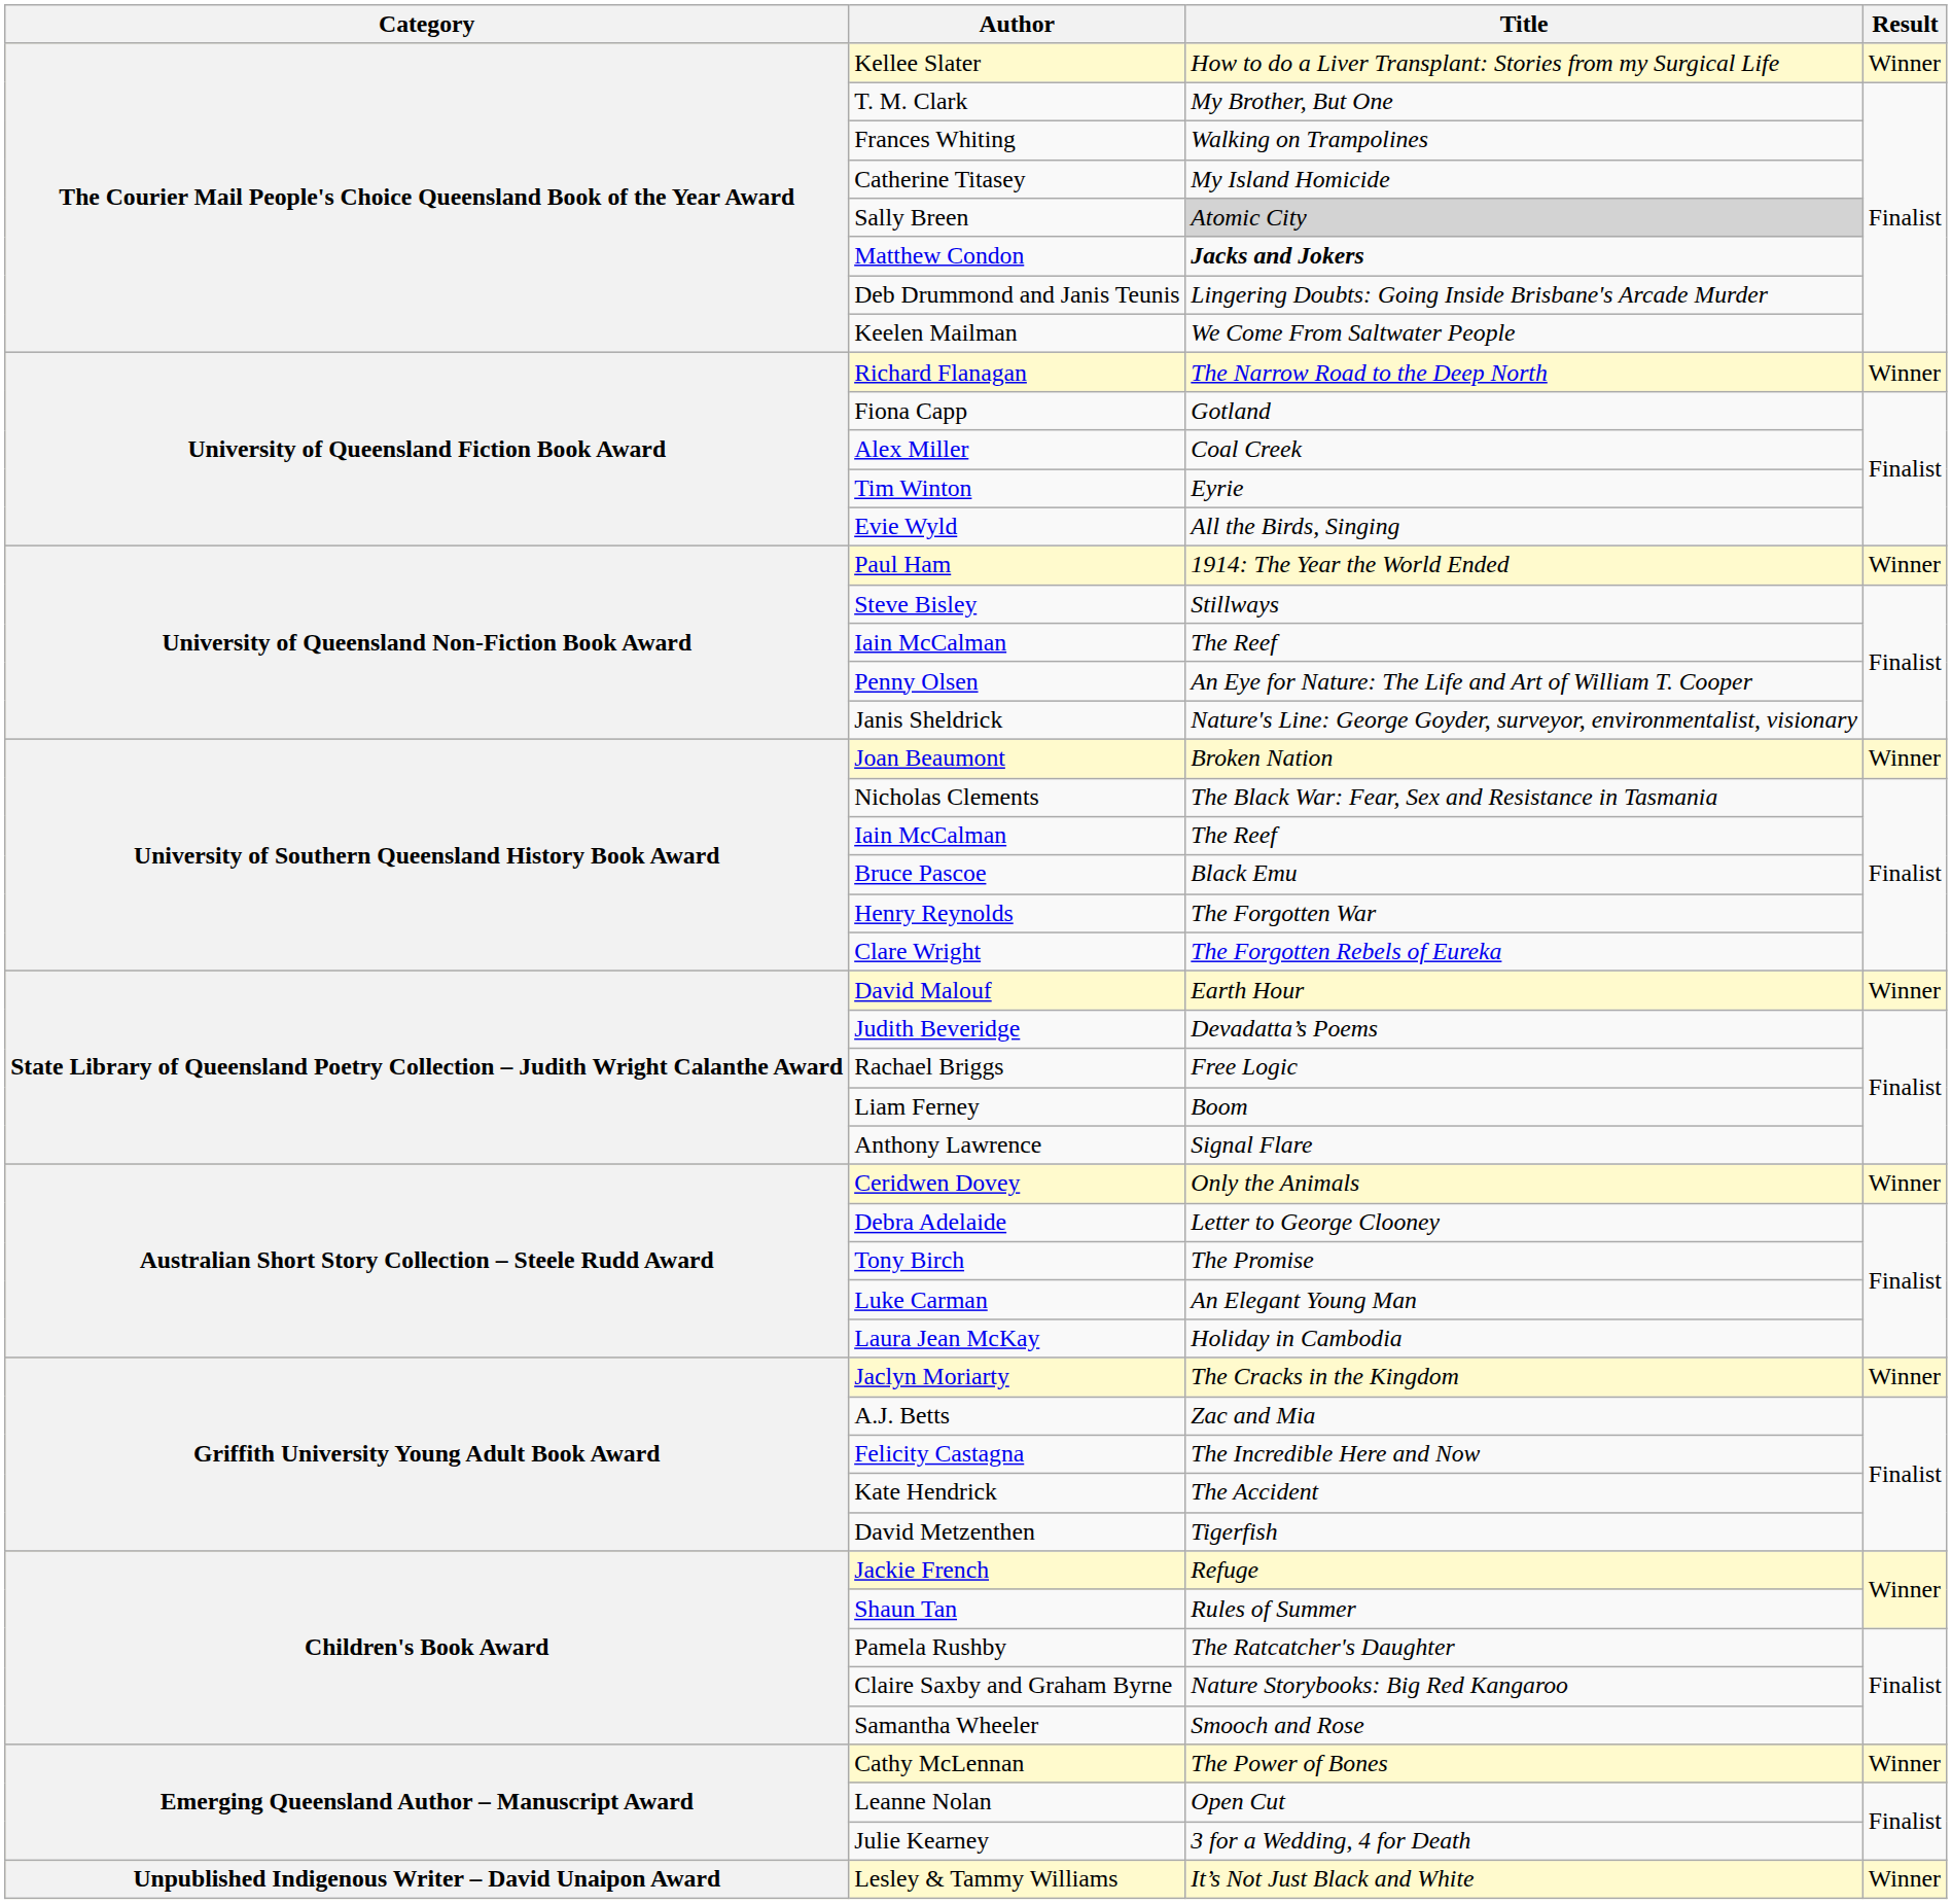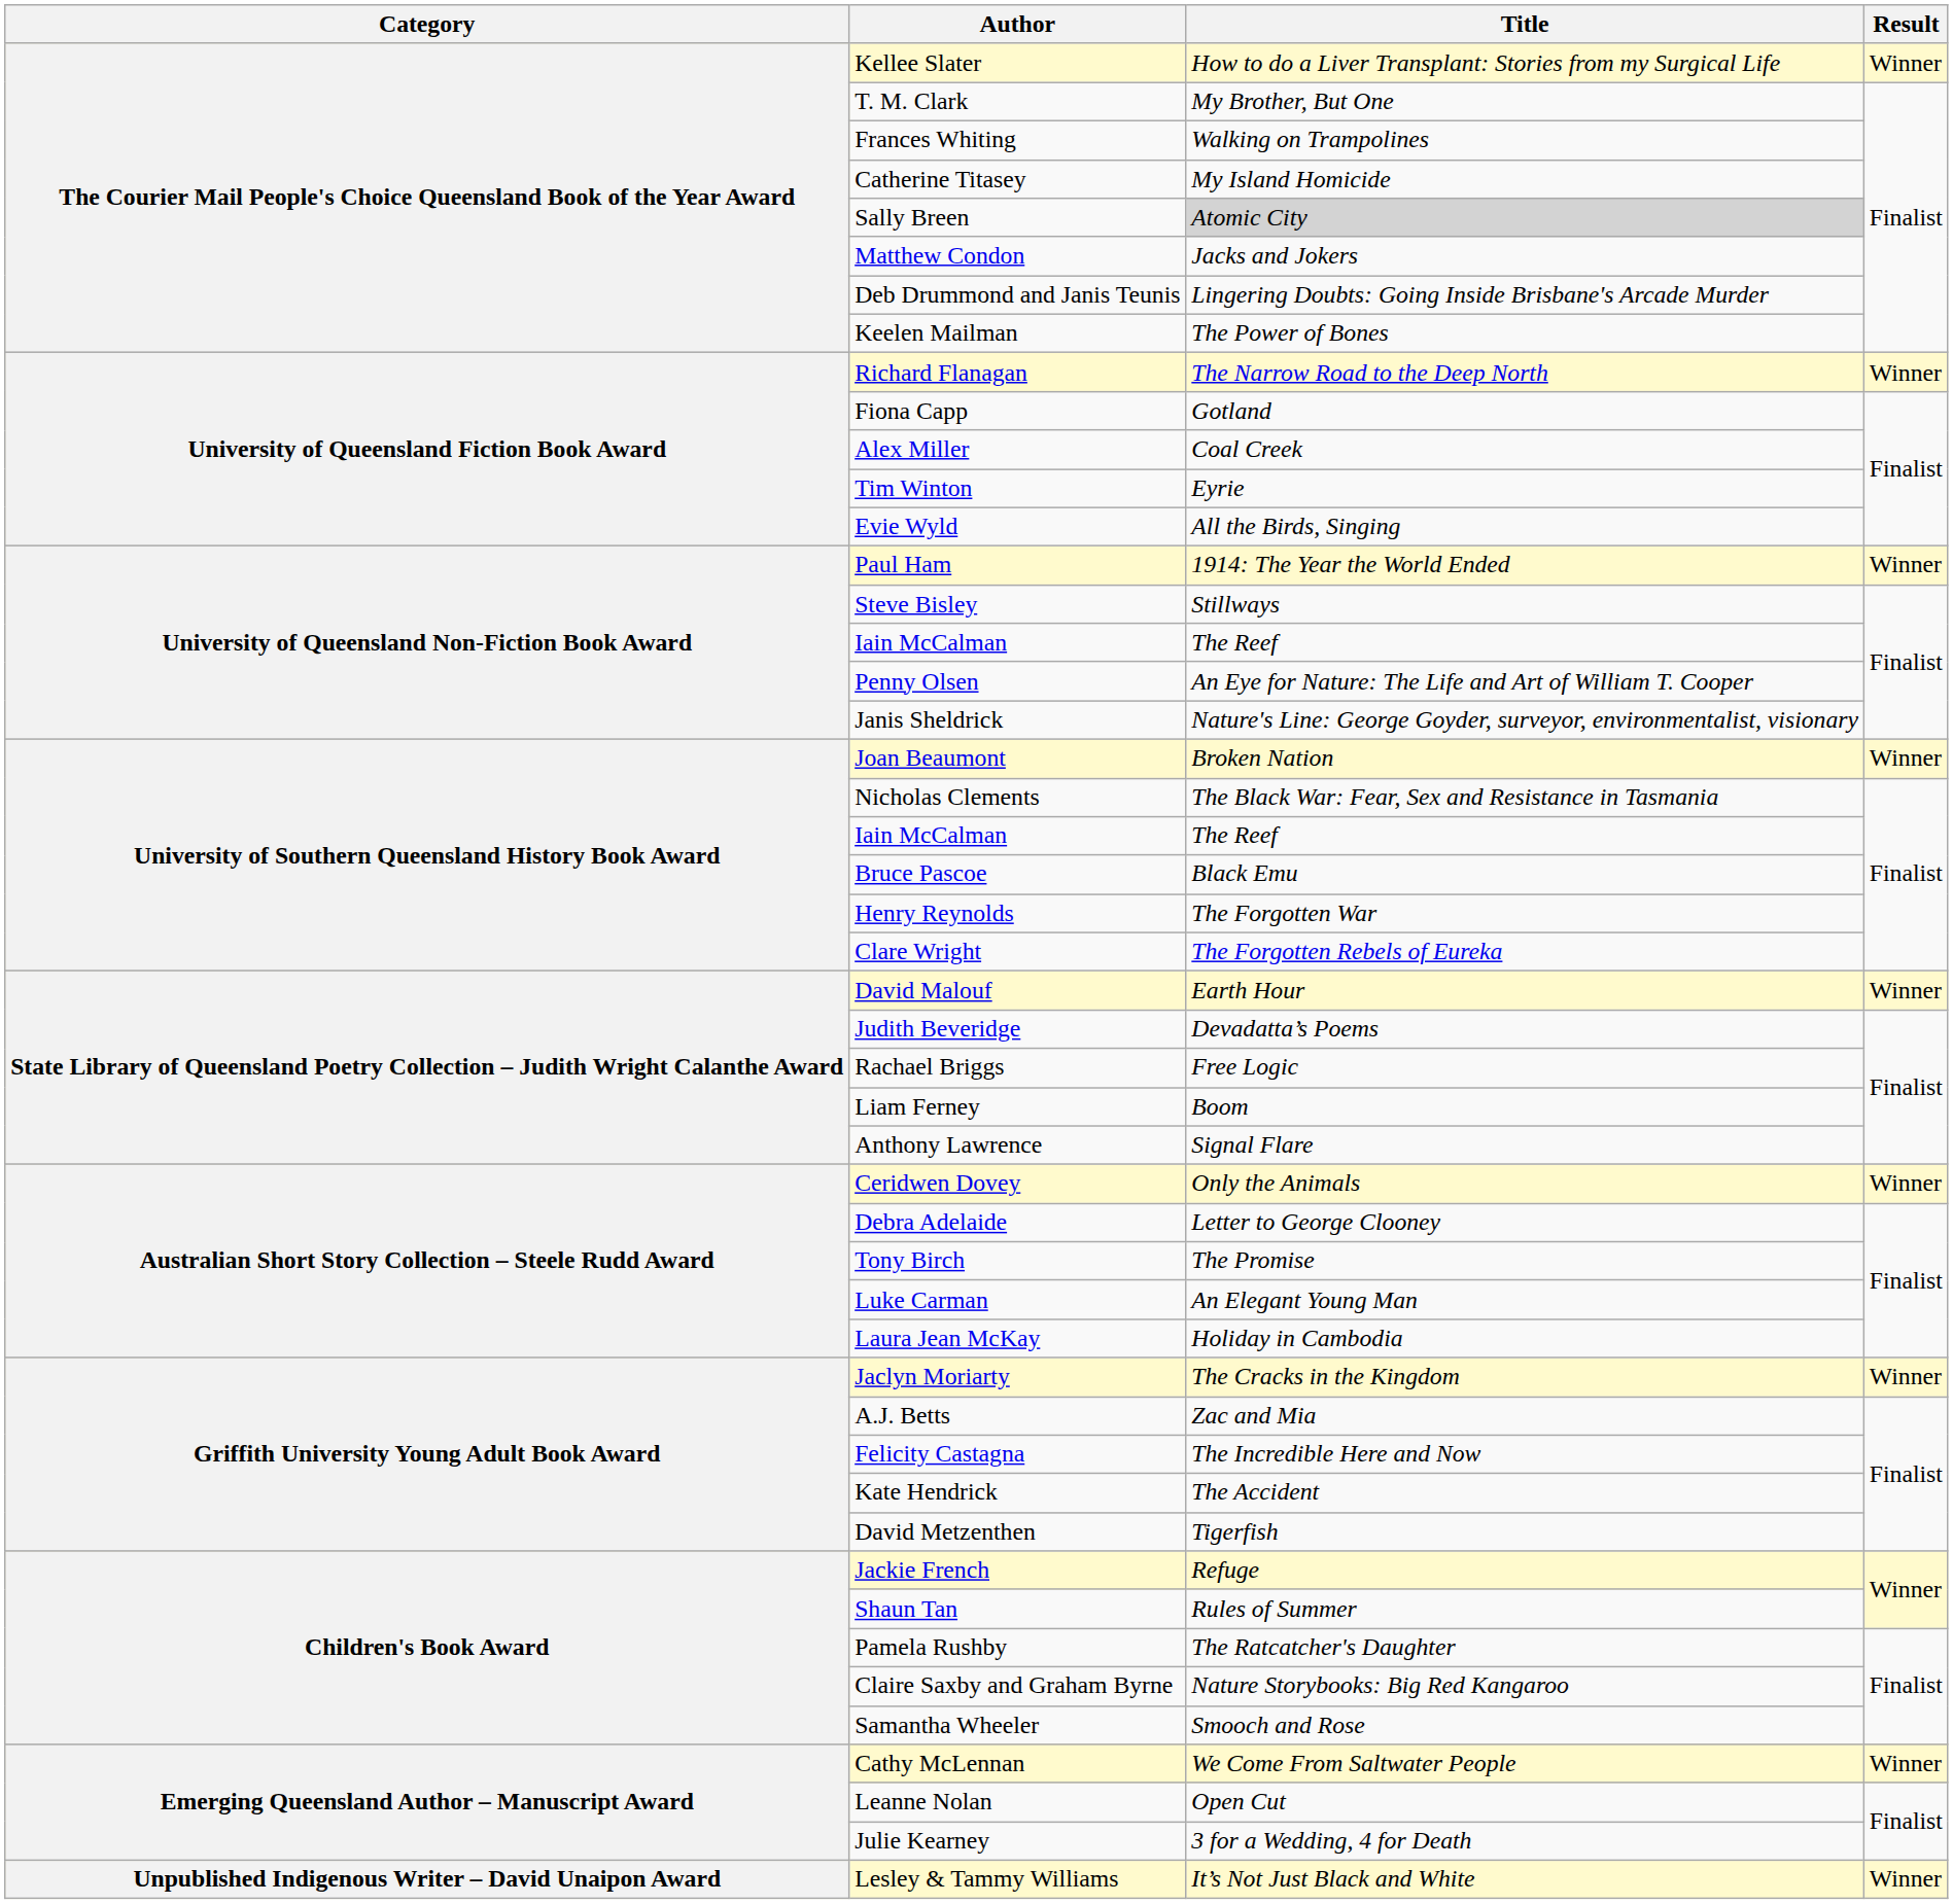 <table class="wikitable sortable">
 <tr>
 <th>Category</th>
 <th>Author</th>
 <th>Title</th>
 <th>Result</th>
 </tr>
 <tr style="background:LemonChiffon; color:black">
 <th rowspan="8">The Courier Mail People's Choice Queensland Book of the Year Award</th>
 <td>Kellee Slater</td>
 <td><em>How to do a Liver Transplant: Stories from my Surgical Life</em></td>
 <td>Winner</td>
 </tr>
 <tr>
 <td>T. M. Clark</td>
 <td><em>My Brother, But One</em></td>
 <td rowspan="7">Finalist</td>
 </tr>
 <tr>
 <td>Frances Whiting</td>
 <td><em>Walking on Trampolines</em></td>
 </tr>
 <tr>
 <td>Catherine Titasey</td>
 <td><em>My Island Homicide</em></td>
 </tr>
 <tr>
 <td>Sally Breen</td>
 <td style="background: lightgrey;"><em>Atomic City</em></td>
 </tr>
 <tr>
 <td><a href='#'>Matthew Condon</a></td>
-<td><strong><em>Jacks and Jokers</em></strong></td>
+<td><em>Jacks and Jokers</em></td>
 </tr>
 <tr>
 <td>Deb Drummond and Janis Teunis</td>
 <td><em>Lingering Doubts: Going Inside Brisbane's Arcade Murder</em></td>
 </tr>
 <tr>
 <td>Keelen Mailman</td>
-<td><em>We Come From Saltwater People</em></td>
+<td><em>The Power of Bones</em></td>
 </tr>
 <tr style="background:LemonChiffon; color:black">
 <th rowspan="5">University of Queensland Fiction Book Award</th>
 <td><a href='#'>Richard Flanagan</a></td>
 <td><em><a href='#'>The Narrow Road to the Deep North</a></em></td>
 <td>Winner</td>
 </tr>
 <tr>
 <td>Fiona Capp</td>
 <td><em>Gotland</em></td>
 <td rowspan="4">Finalist</td>
 </tr>
 <tr>
 <td><a href='#'>Alex Miller</a></td>
 <td><em>Coal Creek</em></td>
 </tr>
 <tr>
 <td><a href='#'>Tim Winton</a></td>
 <td><em>Eyrie</em></td>
 </tr>
 <tr>
 <td><a href='#'>Evie Wyld</a></td>
 <td><em>All the Birds, Singing</em></td>
 </tr>
 <tr style="background:LemonChiffon; color:black">
 <th rowspan="5">University of Queensland Non-Fiction Book Award</th>
 <td><a href='#'>Paul Ham</a></td>
 <td><em>1914: The Year the World Ended</em></td>
 <td>Winner</td>
 </tr>
 <tr>
 <td><a href='#'>Steve Bisley</a></td>
 <td><em>Stillways</em></td>
 <td rowspan="4">Finalist</td>
 </tr>
 <tr>
 <td><a href='#'>Iain McCalman</a></td>
 <td><em>The Reef</em></td>
 </tr>
 <tr>
 <td><a href='#'>Penny Olsen</a></td>
 <td><em>An Eye for Nature: The Life and Art of William T. Cooper</em></td>
 </tr>
 <tr>
 <td>Janis Sheldrick</td>
 <td><em>Nature's Line: George Goyder, surveyor, environmentalist, visionary</em></td>
 </tr>
 <tr style="background:LemonChiffon; color:black">
 <th rowspan="6">University of Southern Queensland History Book Award</th>
 <td><a href='#'>Joan Beaumont</a></td>
 <td><em>Broken Nation</em></td>
 <td>Winner</td>
 </tr>
 <tr>
 <td>Nicholas Clements</td>
 <td><em>The Black War: Fear, Sex and Resistance in Tasmania</em></td>
 <td rowspan="5">Finalist</td>
 </tr>
 <tr>
 <td><a href='#'>Iain McCalman</a></td>
 <td><em>The Reef</em></td>
 </tr>
 <tr>
 <td><a href='#'>Bruce Pascoe</a></td>
 <td><em>Black Emu</em></td>
 </tr>
 <tr>
 <td><a href='#'>Henry Reynolds</a></td>
 <td><em>The Forgotten War</em></td>
 </tr>
 <tr>
 <td><a href='#'>Clare Wright</a></td>
 <td><em><a href='#'>The Forgotten Rebels of Eureka</a></em></td>
 </tr>
 <tr style="background:LemonChiffon; color:black">
 <th rowspan="5">State Library of Queensland Poetry Collection – Judith Wright Calanthe Award</th>
 <td><a href='#'>David Malouf</a></td>
 <td><em>Earth Hour</em></td>
 <td>Winner</td>
 </tr>
 <tr>
 <td><a href='#'>Judith Beveridge</a></td>
 <td><em>Devadatta’s Poems</em></td>
 <td rowspan="4">Finalist</td>
 </tr>
 <tr>
 <td>Rachael Briggs</td>
 <td><em>Free Logic</em></td>
 </tr>
 <tr>
 <td>Liam Ferney</td>
 <td><em>Boom</em></td>
 </tr>
 <tr>
 <td>Anthony Lawrence</td>
 <td><em>Signal Flare</em></td>
 </tr>
 <tr style="background:LemonChiffon; color:black">
 <th rowspan="5">Australian Short Story Collection – Steele Rudd Award</th>
 <td><a href='#'>Ceridwen Dovey</a></td>
 <td><em>Only the Animals</em></td>
 <td>Winner</td>
 </tr>
 <tr>
 <td><a href='#'>Debra Adelaide</a></td>
 <td><em>Letter to George Clooney</em></td>
 <td rowspan="4">Finalist</td>
 </tr>
 <tr>
 <td><a href='#'>Tony Birch</a></td>
 <td><em>The Promise</em></td>
 </tr>
 <tr>
 <td><a href='#'>Luke Carman</a></td>
 <td><em>An Elegant Young Man</em></td>
 </tr>
 <tr>
 <td><a href='#'>Laura Jean McKay</a></td>
 <td><em>Holiday in Cambodia</em></td>
 </tr>
 <tr style="background:LemonChiffon; color:black">
 <th rowspan="5">Griffith University Young Adult Book Award</th>
 <td><a href='#'>Jaclyn Moriarty</a></td>
 <td><em>The Cracks in the Kingdom</em></td>
 <td>Winner</td>
 </tr>
 <tr>
 <td>A.J. Betts</td>
 <td><em>Zac and Mia</em></td>
 <td rowspan="4">Finalist</td>
 </tr>
 <tr>
 <td><a href='#'>Felicity Castagna</a></td>
 <td><em>The Incredible Here and Now</em></td>
 </tr>
 <tr>
 <td>Kate Hendrick</td>
 <td><em>The Accident</em></td>
 </tr>
 <tr>
 <td>David Metzenthen</td>
 <td><em>Tigerfish</em></td>
 </tr>
 <tr style="background:LemonChiffon; color:black">
 <th rowspan="5">Children's Book Award</th>
 <td><a href='#'>Jackie French</a></td>
 <td><em>Refuge</em></td>
 <td rowspan="2">Winner</td>
 </tr>
 <tr>
 <td><a href='#'>Shaun Tan</a></td>
 <td><em>Rules of Summer</em></td>
 </tr>
 <tr>
 <td>Pamela Rushby</td>
 <td><em>The Ratcatcher's Daughter</em></td>
 <td rowspan="3">Finalist</td>
 </tr>
 <tr>
 <td>Claire Saxby and Graham Byrne</td>
 <td><em>Nature Storybooks: Big Red Kangaroo</em></td>
 </tr>
 <tr>
 <td>Samantha Wheeler</td>
 <td><em>Smooch and Rose</em></td>
 </tr>
 <tr style="background:LemonChiffon; color:black">
 <th rowspan="3">Emerging Queensland Author – Manuscript Award</th>
 <td>Cathy McLennan</td>
-<td><em>The Power of Bones</em></td>
+<td><em>We Come From Saltwater People</em></td>
 <td>Winner</td>
 </tr>
 <tr>
 <td>Leanne Nolan</td>
 <td><em>Open Cut</em></td>
 <td rowspan="2">Finalist</td>
 </tr>
 <tr>
 <td>Julie Kearney</td>
 <td><em>3 for a Wedding, 4 for Death</em></td>
 </tr>
 <tr style="background:LemonChiffon; color:black">
 <th>Unpublished Indigenous Writer – David Unaipon Award</th>
 <td>Lesley & Tammy Williams</td>
 <td><em>It’s Not Just Black and White</em></td>
 <td>Winner</td>
 </tr>
 </table>
